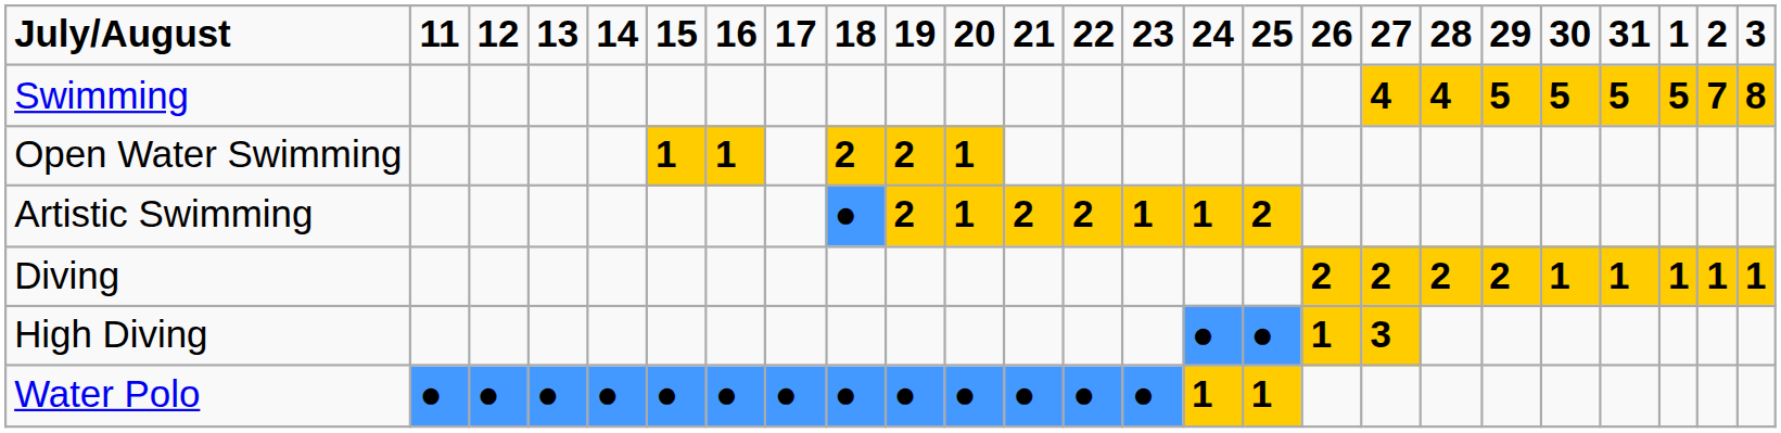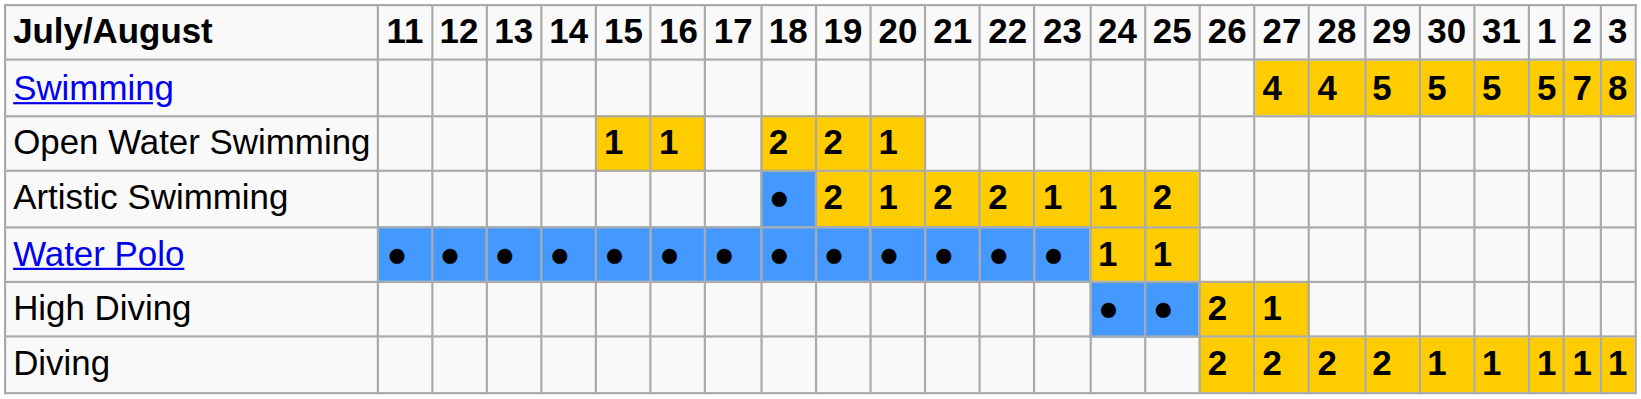 <table class="wikitable">
 <tr>
 <td><strong>July/August</strong></td>
 <td><strong>11</strong></td>
 <td><strong>12</strong></td>
 <td><strong>13</strong></td>
 <td><strong>14</strong></td>
 <td><strong>15</strong></td>
 <td><strong>16</strong></td>
 <td><strong>17</strong></td>
 <td><strong>18</strong></td>
 <td><strong>19</strong></td>
 <td><strong>20</strong></td>
 <td><strong>21</strong></td>
 <td><strong>22</strong></td>
 <td><strong>23</strong></td>
 <td><strong>24</strong></td>
 <td><strong>25</strong></td>
 <td><strong>26</strong></td>
 <td><strong>27</strong></td>
 <td><strong>28</strong></td>
 <td><strong>29</strong></td>
 <td><strong>30</strong></td>
 <td><strong>31</strong></td>
 <td><strong>1</strong></td>
 <td><strong>2</strong></td>
 <td><strong>3</strong></td>
 </tr>
 <tr>
 <td align=left><a href='#'>Swimming</a></td>
 <td></td>
 <td></td>
 <td></td>
 <td></td>
 <td></td>
 <td></td>
 <td></td>
 <td></td>
 <td></td>
 <td></td>
 <td></td>
 <td></td>
 <td></td>
 <td></td>
 <td></td>
 <td></td>
 <td bgcolor=ffcc00><strong>4</strong></td>
 <td bgcolor=ffcc00><strong>4</strong></td>
 <td bgcolor=ffcc00><strong>5</strong></td>
 <td bgcolor=ffcc00><strong>5</strong></td>
 <td bgcolor=ffcc00><strong>5</strong></td>
 <td bgcolor=ffcc00><strong>5</strong></td>
 <td bgcolor=ffcc00><strong>7</strong></td>
 <td bgcolor=ffcc00><strong>8</strong></td>
 </tr>
 <tr>
 <td>Open Water Swimming</td>
 <td></td>
 <td></td>
 <td></td>
 <td></td>
 <td bgcolor=ffcc00><strong>1</strong></td>
 <td bgcolor=ffcc00><strong>1</strong></td>
 <td></td>
 <td bgcolor=ffcc00><strong>2</strong></td>
 <td bgcolor=ffcc00><strong>2</strong></td>
 <td bgcolor=ffcc00><strong>1</strong></td>
 <td></td>
 <td></td>
 <td></td>
 <td></td>
 <td></td>
 <td></td>
 <td></td>
 <td></td>
 <td></td>
 <td></td>
 <td></td>
 <td></td>
 <td></td>
 <td></td>
 </tr>
 <tr>
 <td>Artistic Swimming</td>
 <td></td>
 <td></td>
 <td></td>
 <td></td>
 <td></td>
 <td></td>
 <td></td>
 <td bgcolor=4399ff><strong>●</strong></td>
 <td bgcolor=ffcc00><strong>2</strong></td>
 <td bgcolor=ffcc00><strong>1</strong></td>
 <td bgcolor=ffcc00><strong>2</strong></td>
 <td bgcolor=ffcc00><strong>2</strong></td>
 <td bgcolor=ffcc00><strong>1</strong></td>
 <td bgcolor=ffcc00><strong>1</strong></td>
 <td bgcolor=ffcc00><strong>2</strong></td>
 <td></td>
 <td></td>
 <td></td>
 <td></td>
 <td></td>
 <td></td>
 <td></td>
 <td></td>
 <td></td>
 </tr>
 <tr>
+<td><a href='#'>Water Polo</a></td>
+<td bgcolor=4399ff><strong>●</strong></td>
+<td bgcolor=4399ff><strong>●</strong></td>
+<td bgcolor=4399ff><strong>●</strong></td>
+<td bgcolor=4399ff><strong>●</strong></td>
+<td bgcolor=4399ff><strong>●</strong></td>
+<td bgcolor=4399ff><strong>●</strong></td>
+<td bgcolor=4399ff><strong>●</strong></td>
+<td bgcolor=4399ff><strong>●</strong></td>
+<td bgcolor=4399ff><strong>●</strong></td>
+<td bgcolor=4399ff><strong>●</strong></td>
+<td bgcolor=4399ff><strong>●</strong></td>
+<td bgcolor=4399ff><strong>●</strong></td>
+<td bgcolor=4399ff><strong>●</strong></td>
+<td bgcolor=ffcc00><strong>1</strong></td>
+<td bgcolor=ffcc00><strong>1</strong></td>
+<td></td>
+<td></td>
+<td></td>
+<td></td>
+<td></td>
+<td></td>
+<td></td>
+<td></td>
+<td></td>
+</tr>
+<tr>
+<td>High Diving</td>
+<td></td>
+<td></td>
+<td></td>
+<td></td>
+<td></td>
+<td></td>
+<td></td>
+<td></td>
+<td></td>
+<td></td>
+<td></td>
+<td></td>
+<td></td>
+<td bgcolor=4399ff><strong>●</strong></td>
+<td bgcolor=4399ff><strong>●</strong></td>
+<td bgcolor=ffcc00><strong>2</strong></td>
+<td bgcolor=ffcc00><strong>1</strong></td>
+<td></td>
+<td></td>
+<td></td>
+<td></td>
+<td></td>
+<td></td>
+<td></td>
+</tr>
+<tr>
 <td>Diving</td>
 <td></td>
 <td></td>
 <td></td>
 <td></td>
 <td></td>
 <td></td>
 <td></td>
 <td></td>
 <td></td>
 <td></td>
 <td></td>
 <td></td>
 <td></td>
 <td></td>
 <td></td>
 <td bgcolor=ffcc00><strong>2</strong></td>
 <td bgcolor=ffcc00><strong>2</strong></td>
 <td bgcolor=ffcc00><strong>2</strong></td>
 <td bgcolor=ffcc00><strong>2</strong></td>
 <td bgcolor=ffcc00><strong>1</strong></td>
 <td bgcolor=ffcc00><strong>1</strong></td>
 <td bgcolor=ffcc00><strong>1</strong></td>
 <td bgcolor=ffcc00><strong>1</strong></td>
 <td bgcolor=ffcc00><strong>1</strong></td>
 </tr>
-<tr>
-<td>High Diving</td>
-<td></td>
-<td></td>
-<td></td>
-<td></td>
-<td></td>
-<td></td>
-<td></td>
-<td></td>
-<td></td>
-<td></td>
-<td></td>
-<td></td>
-<td></td>
-<td bgcolor=4399ff><strong>●</strong></td>
-<td bgcolor=4399ff><strong>●</strong></td>
-<td bgcolor=ffcc00><strong>1</strong></td>
-<td bgcolor=ffcc00><strong>3</strong></td>
-<td></td>
-<td></td>
-<td></td>
-<td></td>
-<td></td>
-<td></td>
-<td></td>
-</tr>
-<tr>
-<td><a href='#'>Water Polo</a></td>
-<td bgcolor=4399ff><strong>●</strong></td>
-<td bgcolor=4399ff><strong>●</strong></td>
-<td bgcolor=4399ff><strong>●</strong></td>
-<td bgcolor=4399ff><strong>●</strong></td>
-<td bgcolor=4399ff><strong>●</strong></td>
-<td bgcolor=4399ff><strong>●</strong></td>
-<td bgcolor=4399ff><strong>●</strong></td>
-<td bgcolor=4399ff><strong>●</strong></td>
-<td bgcolor=4399ff><strong>●</strong></td>
-<td bgcolor=4399ff><strong>●</strong></td>
-<td bgcolor=4399ff><strong>●</strong></td>
-<td bgcolor=4399ff><strong>●</strong></td>
-<td bgcolor=4399ff><strong>●</strong></td>
-<td bgcolor=ffcc00><strong>1</strong></td>
-<td bgcolor=ffcc00><strong>1</strong></td>
-<td></td>
-<td></td>
-<td></td>
-<td></td>
-<td></td>
-<td></td>
-<td></td>
-<td></td>
-<td></td>
-</tr>
 </table>
